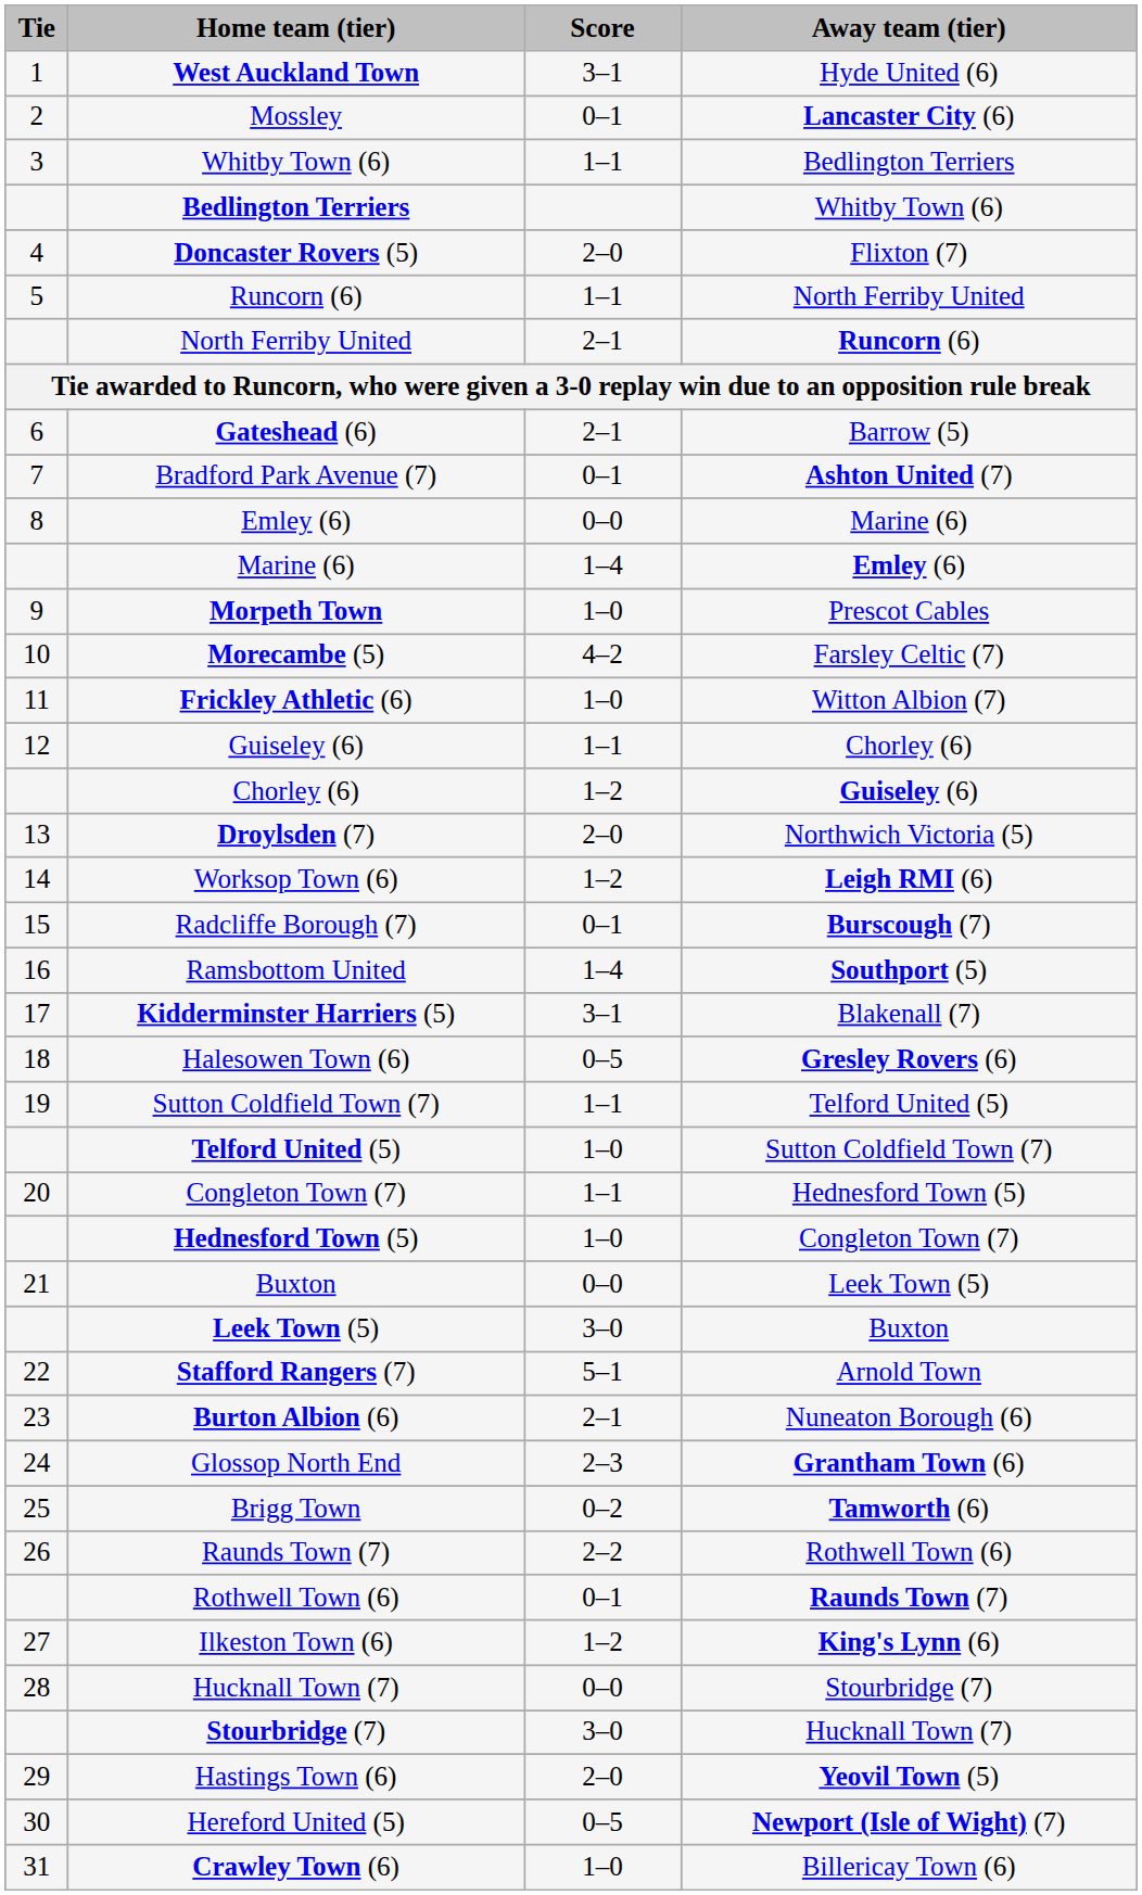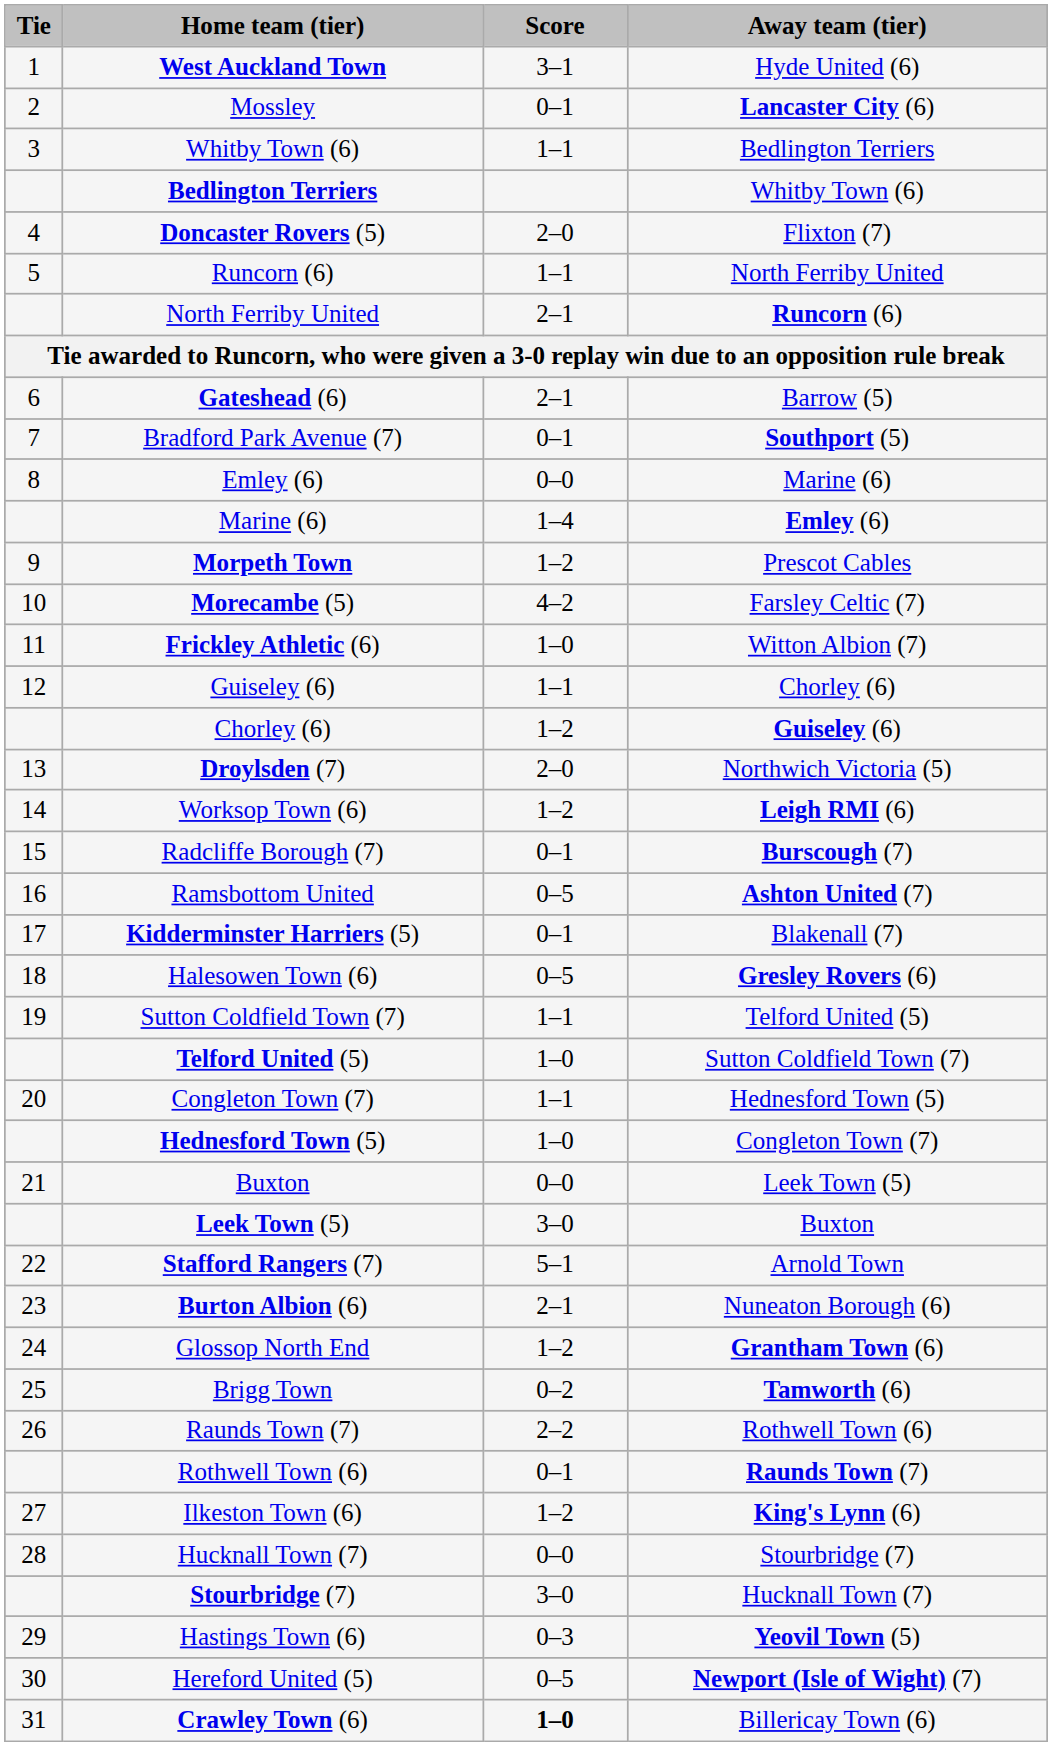 <table class="wikitable" style="width: 600px; background:WhiteSmoke; text-align:center; font-size:90%">
 <tr>
 <td scope="col" style="width:  5.00%; background:silver;"><strong>Tie</strong></td>
 <td scope="col" style="width: 36.25%; background:silver;"><strong>Home team (tier)</strong></td>
 <td scope="col" style="width: 12.50%; background:silver;"><strong>Score</strong></td>
 <td scope="col" style="width: 36.25%; background:silver;"><strong>Away team (tier)</strong></td>
 </tr>
 <tr>
 <td>1</td>
 <td><strong><a href='#'>West Auckland Town</a></strong></td>
 <td>3–1</td>
 <td><a href='#'>Hyde United</a> (6)</td>
 </tr>
 <tr>
 <td>2</td>
 <td><a href='#'>Mossley</a></td>
 <td>0–1</td>
 <td><strong><a href='#'>Lancaster City</a></strong> (6)</td>
 </tr>
 <tr>
 <td>3</td>
 <td><a href='#'>Whitby Town</a> (6)</td>
 <td>1–1</td>
 <td><a href='#'>Bedlington Terriers</a></td>
 </tr>
 <tr>
 <td><em></em></td>
 <td><strong><a href='#'>Bedlington Terriers</a></strong></td>
 <td></td>
 <td><a href='#'>Whitby Town</a> (6)</td>
 </tr>
 <tr>
 <td>4</td>
 <td><strong><a href='#'>Doncaster Rovers</a></strong> (5)</td>
 <td>2–0</td>
 <td><a href='#'>Flixton</a> (7)</td>
 </tr>
 <tr>
 <td>5</td>
 <td><a href='#'>Runcorn</a> (6)</td>
 <td>1–1</td>
 <td><a href='#'>North Ferriby United</a></td>
 </tr>
 <tr>
 <td><em></em></td>
 <td><a href='#'>North Ferriby United</a></td>
 <td>2–1</td>
 <td><strong><a href='#'>Runcorn</a></strong> (6)</td>
 </tr>
 <tr>
 <th colspan="5">Tie awarded to Runcorn, who were given a 3-0 replay win due to an opposition rule break</th>
 </tr>
 <tr>
 <td>6</td>
 <td><strong><a href='#'>Gateshead</a></strong> (6)</td>
 <td>2–1</td>
 <td><a href='#'>Barrow</a> (5)</td>
 </tr>
 <tr>
 <td>7</td>
 <td><a href='#'>Bradford Park Avenue</a> (7)</td>
 <td>0–1</td>
-<td><strong><a href='#'>Ashton United</a></strong> (7)</td>
+<td><strong><a href='#'>Southport</a></strong> (5)</td>
 </tr>
 <tr>
 <td>8</td>
 <td><a href='#'>Emley</a> (6)</td>
 <td>0–0</td>
 <td><a href='#'>Marine</a> (6)</td>
 </tr>
 <tr>
 <td><em></em></td>
 <td><a href='#'>Marine</a> (6)</td>
 <td>1–4</td>
 <td><strong><a href='#'>Emley</a></strong> (6)</td>
 </tr>
 <tr>
 <td>9</td>
 <td><strong><a href='#'>Morpeth Town</a></strong></td>
-<td>1–0</td>
+<td>1–2</td>
 <td><a href='#'>Prescot Cables</a></td>
 </tr>
 <tr>
 <td>10</td>
 <td><strong><a href='#'>Morecambe</a></strong> (5)</td>
 <td>4–2</td>
 <td><a href='#'>Farsley Celtic</a> (7)</td>
 </tr>
 <tr>
 <td>11</td>
 <td><strong><a href='#'>Frickley Athletic</a></strong> (6)</td>
 <td>1–0</td>
 <td><a href='#'>Witton Albion</a> (7)</td>
 </tr>
 <tr>
 <td>12</td>
 <td><a href='#'>Guiseley</a> (6)</td>
 <td>1–1</td>
 <td><a href='#'>Chorley</a> (6)</td>
 </tr>
 <tr>
 <td><em></em></td>
 <td><a href='#'>Chorley</a> (6)</td>
 <td>1–2</td>
 <td><strong><a href='#'>Guiseley</a></strong> (6)</td>
 </tr>
 <tr>
 <td>13</td>
 <td><strong><a href='#'>Droylsden</a></strong> (7)</td>
 <td>2–0</td>
 <td><a href='#'>Northwich Victoria</a> (5)</td>
 </tr>
 <tr>
 <td>14</td>
 <td><a href='#'>Worksop Town</a> (6)</td>
 <td>1–2</td>
 <td><strong><a href='#'>Leigh RMI</a></strong> (6)</td>
 </tr>
 <tr>
 <td>15</td>
 <td><a href='#'>Radcliffe Borough</a> (7)</td>
 <td>0–1</td>
 <td><strong><a href='#'>Burscough</a></strong> (7)</td>
 </tr>
 <tr>
 <td>16</td>
 <td><a href='#'>Ramsbottom United</a></td>
-<td>1–4</td>
-<td><strong><a href='#'>Southport</a></strong> (5)</td>
+<td>0–5</td>
+<td><strong><a href='#'>Ashton United</a></strong> (7)</td>
 </tr>
 <tr>
 <td>17</td>
 <td><strong><a href='#'>Kidderminster Harriers</a></strong> (5)</td>
-<td>3–1</td>
+<td>0–1</td>
 <td><a href='#'>Blakenall</a> (7)</td>
 </tr>
 <tr>
 <td>18</td>
 <td><a href='#'>Halesowen Town</a> (6)</td>
 <td>0–5</td>
 <td><strong><a href='#'>Gresley Rovers</a></strong> (6)</td>
 </tr>
 <tr>
 <td>19</td>
 <td><a href='#'>Sutton Coldfield Town</a> (7)</td>
 <td>1–1</td>
 <td><a href='#'>Telford United</a> (5)</td>
 </tr>
 <tr>
 <td><em></em></td>
 <td><strong><a href='#'>Telford United</a></strong> (5)</td>
 <td>1–0</td>
 <td><a href='#'>Sutton Coldfield Town</a> (7)</td>
 </tr>
 <tr>
 <td>20</td>
 <td><a href='#'>Congleton Town</a> (7)</td>
 <td>1–1</td>
 <td><a href='#'>Hednesford Town</a> (5)</td>
 </tr>
 <tr>
 <td><em></em></td>
 <td><strong><a href='#'>Hednesford Town</a></strong> (5)</td>
 <td>1–0</td>
 <td><a href='#'>Congleton Town</a> (7)</td>
 </tr>
 <tr>
 <td>21</td>
 <td><a href='#'>Buxton</a></td>
 <td>0–0</td>
 <td><a href='#'>Leek Town</a> (5)</td>
 </tr>
 <tr>
 <td><em></em></td>
 <td><strong><a href='#'>Leek Town</a></strong> (5)</td>
 <td>3–0</td>
 <td><a href='#'>Buxton</a></td>
 </tr>
 <tr>
 <td>22</td>
 <td><strong><a href='#'>Stafford Rangers</a></strong> (7)</td>
 <td>5–1</td>
 <td><a href='#'>Arnold Town</a></td>
 </tr>
 <tr>
 <td>23</td>
 <td><strong><a href='#'>Burton Albion</a></strong> (6)</td>
 <td>2–1</td>
 <td><a href='#'>Nuneaton Borough</a> (6)</td>
 </tr>
 <tr>
 <td>24</td>
 <td><a href='#'>Glossop North End</a></td>
-<td>2–3</td>
+<td>1–2</td>
 <td><strong><a href='#'>Grantham Town</a></strong> (6)</td>
 </tr>
 <tr>
 <td>25</td>
 <td><a href='#'>Brigg Town</a></td>
 <td>0–2</td>
 <td><strong><a href='#'>Tamworth</a></strong> (6)</td>
 </tr>
 <tr>
 <td>26</td>
 <td><a href='#'>Raunds Town</a> (7)</td>
 <td>2–2</td>
 <td><a href='#'>Rothwell Town</a> (6)</td>
 </tr>
 <tr>
 <td><em></em></td>
 <td><a href='#'>Rothwell Town</a> (6)</td>
 <td>0–1</td>
 <td><strong><a href='#'>Raunds Town</a></strong> (7)</td>
 </tr>
 <tr>
 <td>27</td>
 <td><a href='#'>Ilkeston Town</a> (6)</td>
 <td>1–2</td>
 <td><strong><a href='#'>King's Lynn</a></strong> (6)</td>
 </tr>
 <tr>
 <td>28</td>
 <td><a href='#'>Hucknall Town</a> (7)</td>
 <td>0–0</td>
 <td><a href='#'>Stourbridge</a> (7)</td>
 </tr>
 <tr>
 <td><em></em></td>
 <td><strong><a href='#'>Stourbridge</a></strong> (7)</td>
 <td>3–0</td>
 <td><a href='#'>Hucknall Town</a> (7)</td>
 </tr>
 <tr>
 <td>29</td>
 <td><a href='#'>Hastings Town</a> (6)</td>
-<td>2–0</td>
+<td>0–3</td>
 <td><strong><a href='#'>Yeovil Town</a></strong> (5)</td>
 </tr>
 <tr>
 <td>30</td>
 <td><a href='#'>Hereford United</a> (5)</td>
 <td>0–5</td>
 <td><strong><a href='#'>Newport (Isle of Wight)</a></strong> (7)</td>
 </tr>
 <tr>
 <td>31</td>
 <td><strong><a href='#'>Crawley Town</a></strong> (6)</td>
-<td>1–0</td>
+<td><strong>1–0</strong></td>
 <td><a href='#'>Billericay Town</a> (6)</td>
 </tr>
 </table>
